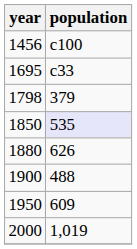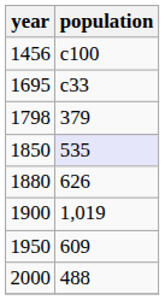 <table class="wikitable">
 <tr>
 <th>year</th>
 <th>population</th>
 </tr>
 <tr>
 <td>1456</td>
 <td>c100</td>
 </tr>
 <tr>
 <td>1695</td>
 <td>c33</td>
 </tr>
 <tr>
 <td>1798</td>
 <td>379</td>
 </tr>
 <tr>
 <td>1850</td>
 <td style="background: lavender;">535</td>
 </tr>
 <tr>
 <td>1880</td>
 <td>626</td>
 </tr>
 <tr>
 <td>1900</td>
-<td>488</td>
+<td>1,019</td>
 </tr>
 <tr>
 <td>1950</td>
 <td>609</td>
 </tr>
 <tr>
 <td>2000</td>
-<td>1,019</td>
+<td>488</td>
 </tr>
 <tr>
 </tr>
 </table>
